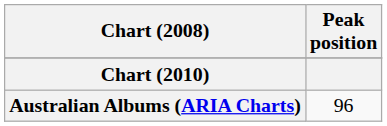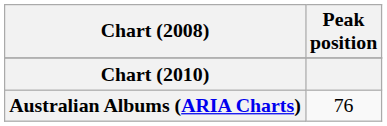 <table class="wikitable sortable plainrowheaders" style="text-align:center">
 <tr>
 <th scope="col">Chart (2008)</th>
 <th scope="col">Peak<br>position</th>
 </tr>
 <tr>
 </tr>
 <tr>
 <th scope="col">Chart (2010)</th>
 <th scope="col"></th>
 </tr>
 <tr>
 <th scope="row">Australian Albums (<a href='#'>ARIA Charts</a>)</th>
-<td>96</td>
+<td>76</td>
 </tr>
 </table>
